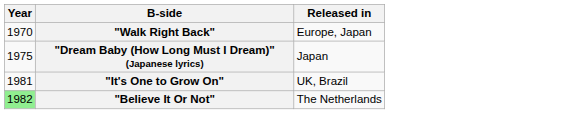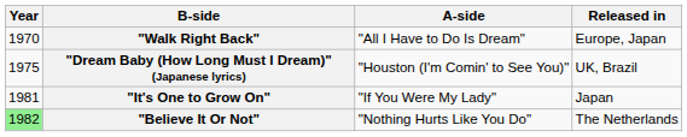 <table class="wikitable plainrowheaders">
 <tr>
 <th>Year</th>
 <th style="width:22em;">B-side</th>
+<th>A-side</th>
 <th>Released in</th>
 </tr>
 <tr>
 <td>1970</td>
 <th scope="row">"Walk Right Back"</th>
+<td>"All I Have to Do Is Dream"</td>
 <td>Europe, Japan</td>
 </tr>
 <tr>
 <td>1975</td>
 <th scope="row">"Dream Baby (How Long Must I Dream)"<br><small>(Japanese lyrics)</small></th>
-<td>Japan</td>
+<td>"Houston (I'm Comin' to See You)"</td>
+<td>UK, Brazil</td>
 </tr>
 <tr>
 <td>1981</td>
 <th scope="row">"It's One to Grow On"</th>
-<td>UK, Brazil</td>
+<td>"If You Were My Lady"</td>
+<td>Japan</td>
 </tr>
 <tr>
 <td style="background: lightgreen;">1982</td>
 <th scope="row">"Believe It Or Not"</th>
+<td>"Nothing Hurts Like You Do"</td>
 <td>The Netherlands</td>
 </tr>
 </table>
